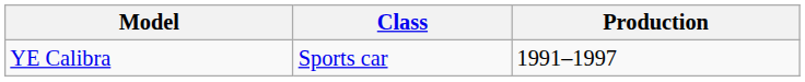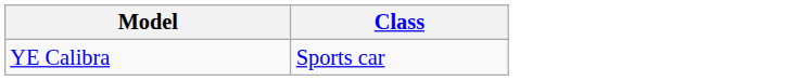 <table class="wikitable">
 <tr>
 <th style="width:200px;">Model</th>
 <th style="width:150px;"><a href='#'>Class</a></th>
-<th style="width:200px;">Production</th>
 </tr>
 <tr>
 <td valign="top"><a href='#'>YE Calibra</a></td>
 <td valign="top"><a href='#'>Sports car</a></td>
-<td valign="top">1991–1997</td>
 </tr>
 </table>
